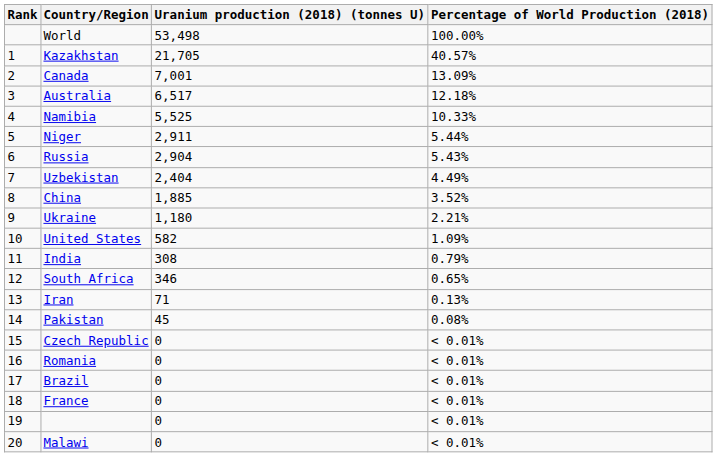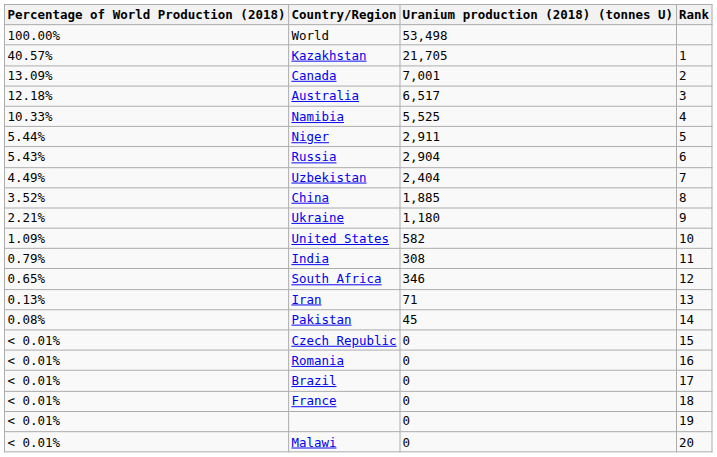 <table class="wikitable sortable">
 <tr>
-<th>Rank</th>
+<th>Percentage of World Production (2018)</th>
 <th>Country/Region</th>
 <th>Uranium production (2018) (tonnes U)</th>
-<th>Percentage of World Production (2018)</th>
+<th>Rank</th>
 </tr>
 <tr>
-<td></td>
+<td>100.00%</td>
 <td>World</td>
 <td align="left">53,498</td>
-<td>100.00%</td>
+<td></td>
 </tr>
 <tr>
-<td>1</td>
+<td>40.57%</td>
 <td> <a href='#'>Kazakhstan</a></td>
 <td align="left">21,705</td>
-<td>40.57%</td>
+<td>1</td>
 </tr>
 <tr>
-<td>2</td>
+<td>13.09%</td>
 <td> <a href='#'>Canada</a></td>
 <td align="left">7,001</td>
-<td>13.09%</td>
+<td>2</td>
 </tr>
 <tr>
-<td>3</td>
+<td>12.18%</td>
 <td> <a href='#'>Australia</a></td>
 <td align="left">6,517</td>
-<td>12.18%</td>
+<td>3</td>
 </tr>
 <tr>
-<td>4</td>
+<td>10.33%</td>
 <td> <a href='#'>Namibia</a></td>
 <td align="left">5,525</td>
-<td>10.33%</td>
+<td>4</td>
 </tr>
 <tr>
-<td>5</td>
+<td>5.44%</td>
 <td> <a href='#'>Niger</a></td>
 <td align="left">2,911</td>
-<td>5.44%</td>
+<td>5</td>
 </tr>
 <tr>
-<td>6</td>
+<td>5.43%</td>
 <td> <a href='#'>Russia</a></td>
 <td align="left">2,904</td>
-<td>5.43%</td>
+<td>6</td>
 </tr>
 <tr>
-<td>7</td>
+<td>4.49%</td>
 <td> <a href='#'>Uzbekistan</a></td>
 <td align="left">2,404</td>
-<td>4.49%</td>
+<td>7</td>
 </tr>
 <tr>
-<td>8</td>
+<td>3.52%</td>
 <td> <a href='#'>China</a></td>
 <td align="left">1,885</td>
-<td>3.52%</td>
+<td>8</td>
 </tr>
 <tr>
-<td>9</td>
+<td>2.21%</td>
 <td> <a href='#'>Ukraine</a></td>
 <td align="left">1,180</td>
-<td>2.21%</td>
+<td>9</td>
 </tr>
 <tr>
-<td>10</td>
+<td>1.09%</td>
 <td> <a href='#'>United States</a></td>
 <td align="left">582</td>
-<td>1.09%</td>
+<td>10</td>
 </tr>
 <tr>
-<td>11</td>
+<td>0.79% </td>
 <td> <a href='#'>India</a></td>
 <td align="left">308</td>
-<td>0.79% </td>
+<td>11</td>
 </tr>
 <tr>
-<td>12</td>
+<td>0.65%</td>
 <td> <a href='#'>South Africa</a></td>
 <td align="left">346</td>
-<td>0.65%</td>
+<td>12</td>
 </tr>
 <tr>
-<td>13</td>
+<td>0.13%</td>
 <td> <a href='#'>Iran</a></td>
 <td>71</td>
-<td>0.13%</td>
+<td>13</td>
 </tr>
 <tr>
-<td>14</td>
+<td>0.08%</td>
 <td> <a href='#'>Pakistan</a></td>
 <td align="left">45</td>
-<td>0.08%</td>
+<td>14</td>
 </tr>
 <tr>
-<td>15</td>
+<td>< 0.01%</td>
 <td> <a href='#'>Czech Republic</a></td>
 <td align="left">0</td>
-<td>< 0.01%</td>
+<td>15</td>
 </tr>
 <tr>
-<td>16</td>
+<td>< 0.01%</td>
 <td> <a href='#'>Romania</a></td>
 <td align="left">0</td>
-<td>< 0.01%</td>
+<td>16</td>
 </tr>
 <tr>
-<td>17</td>
+<td>< 0.01%</td>
 <td> <a href='#'>Brazil</a></td>
 <td align="left">0</td>
-<td>< 0.01%</td>
+<td>17</td>
 </tr>
 <tr>
-<td>18</td>
+<td>< 0.01%</td>
 <td> <a href='#'>France</a></td>
 <td align="left">0</td>
-<td>< 0.01%</td>
+<td>18</td>
 </tr>
 <tr>
-<td>19</td>
+<td>< 0.01%</td>
 <td></td>
 <td align="left">0</td>
-<td>< 0.01%</td>
+<td>19</td>
 </tr>
 <tr>
-<td>20</td>
+<td>< 0.01%</td>
 <td> <a href='#'>Malawi</a></td>
 <td align="left">0</td>
-<td>< 0.01%</td>
+<td>20</td>
 </tr>
 </table>
